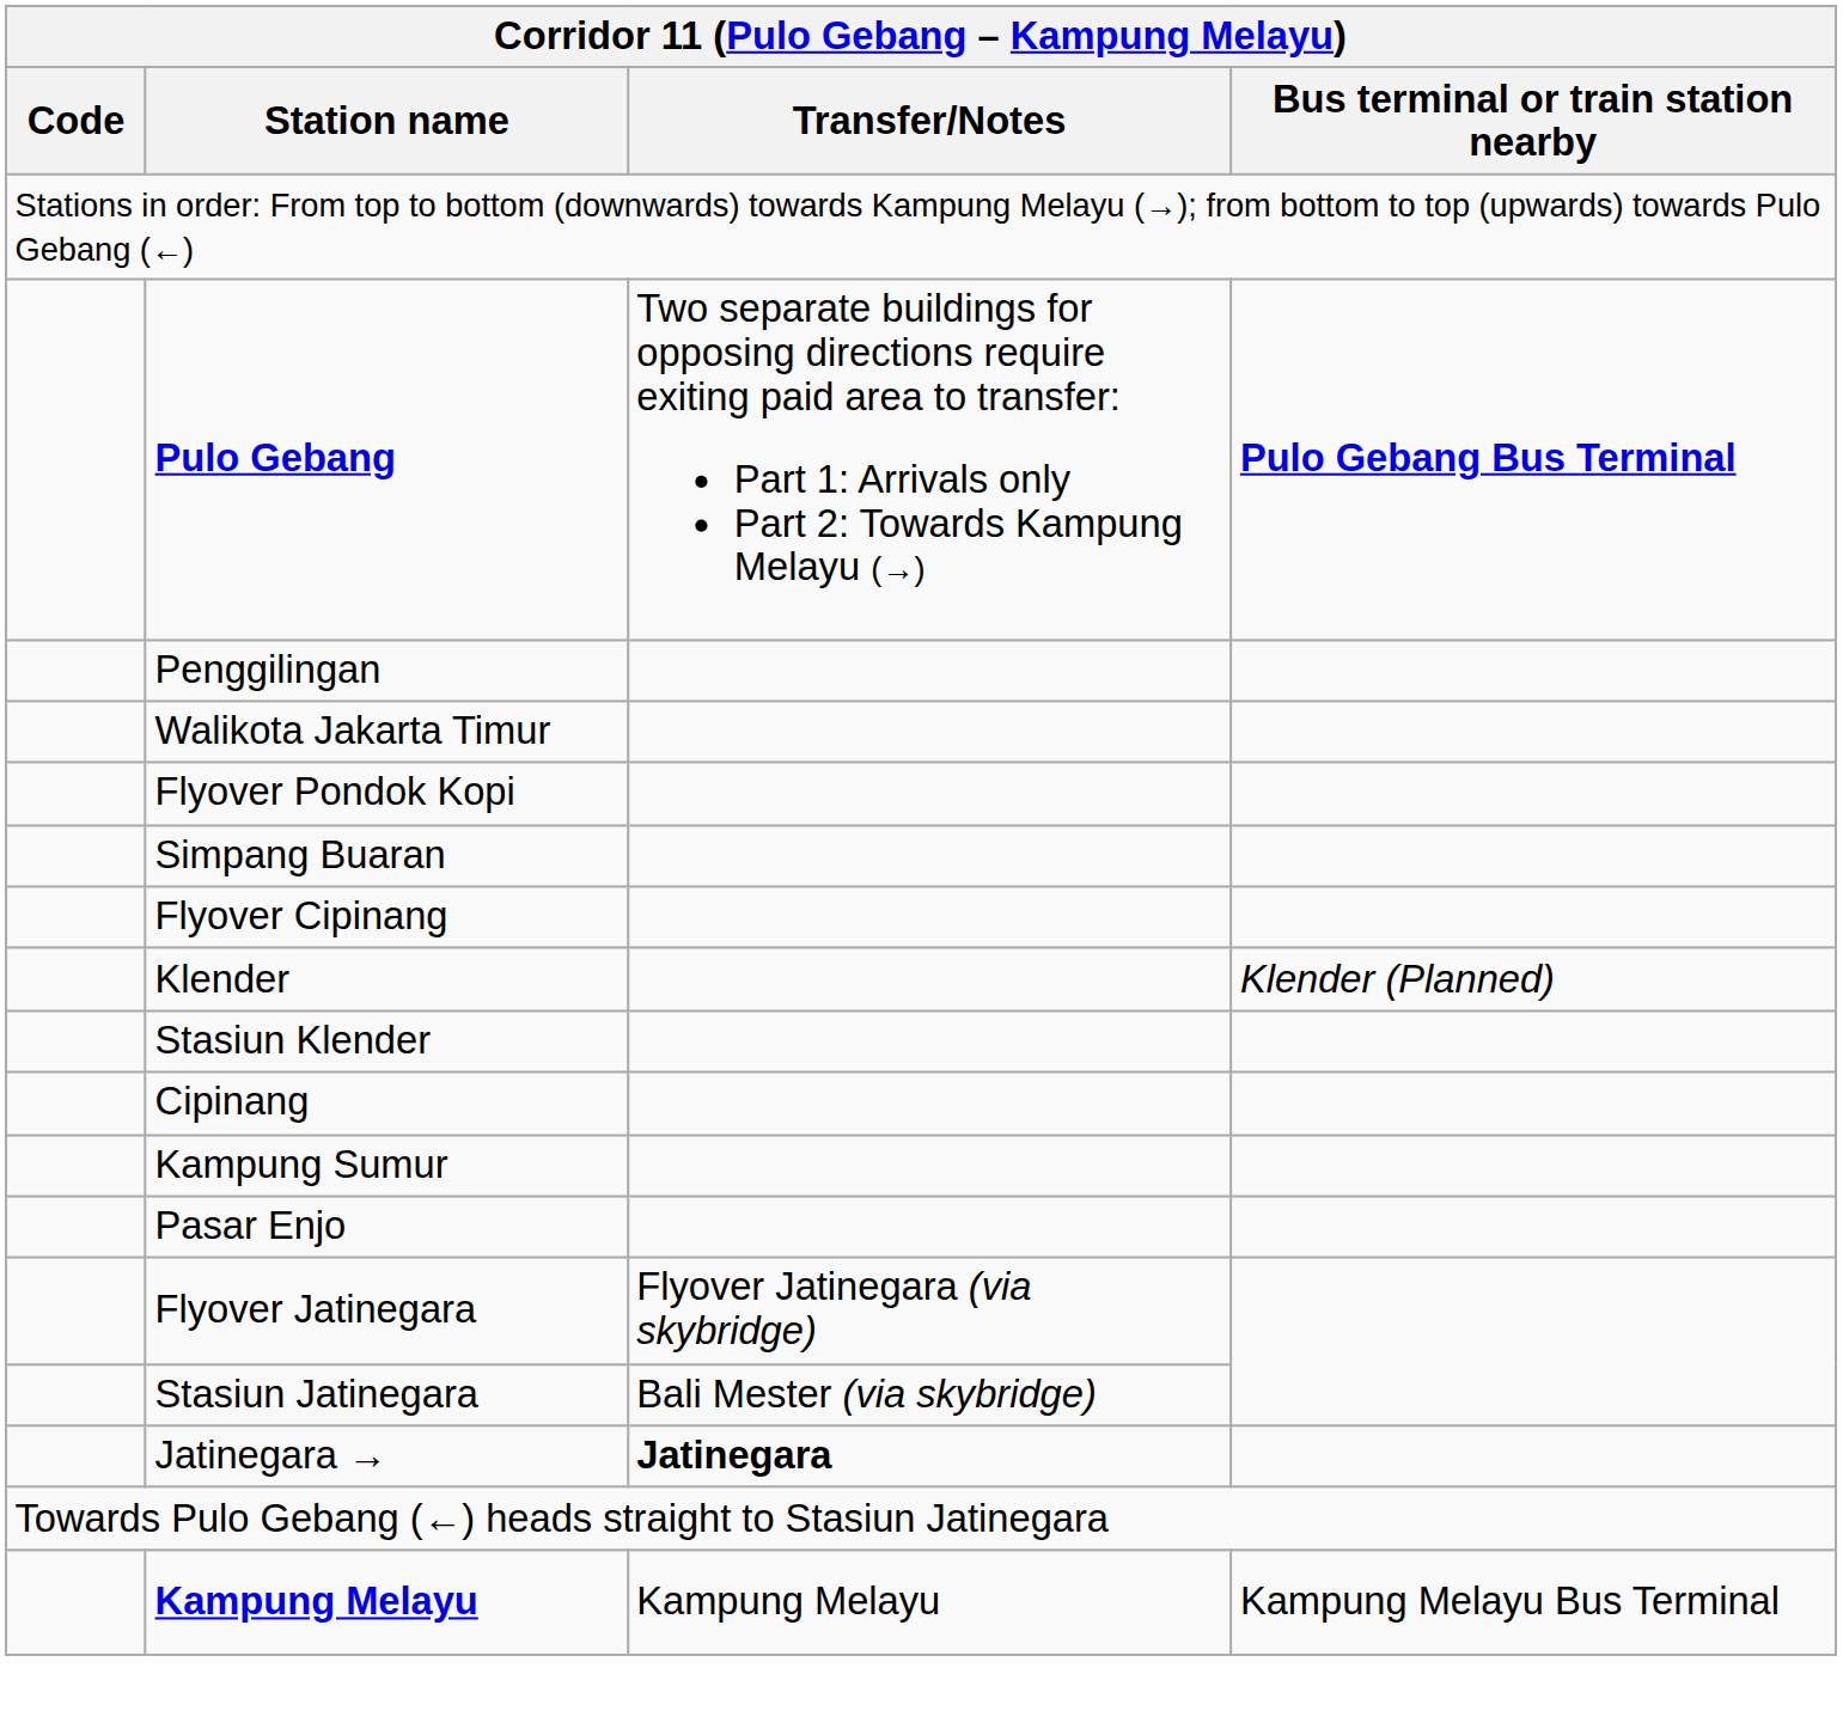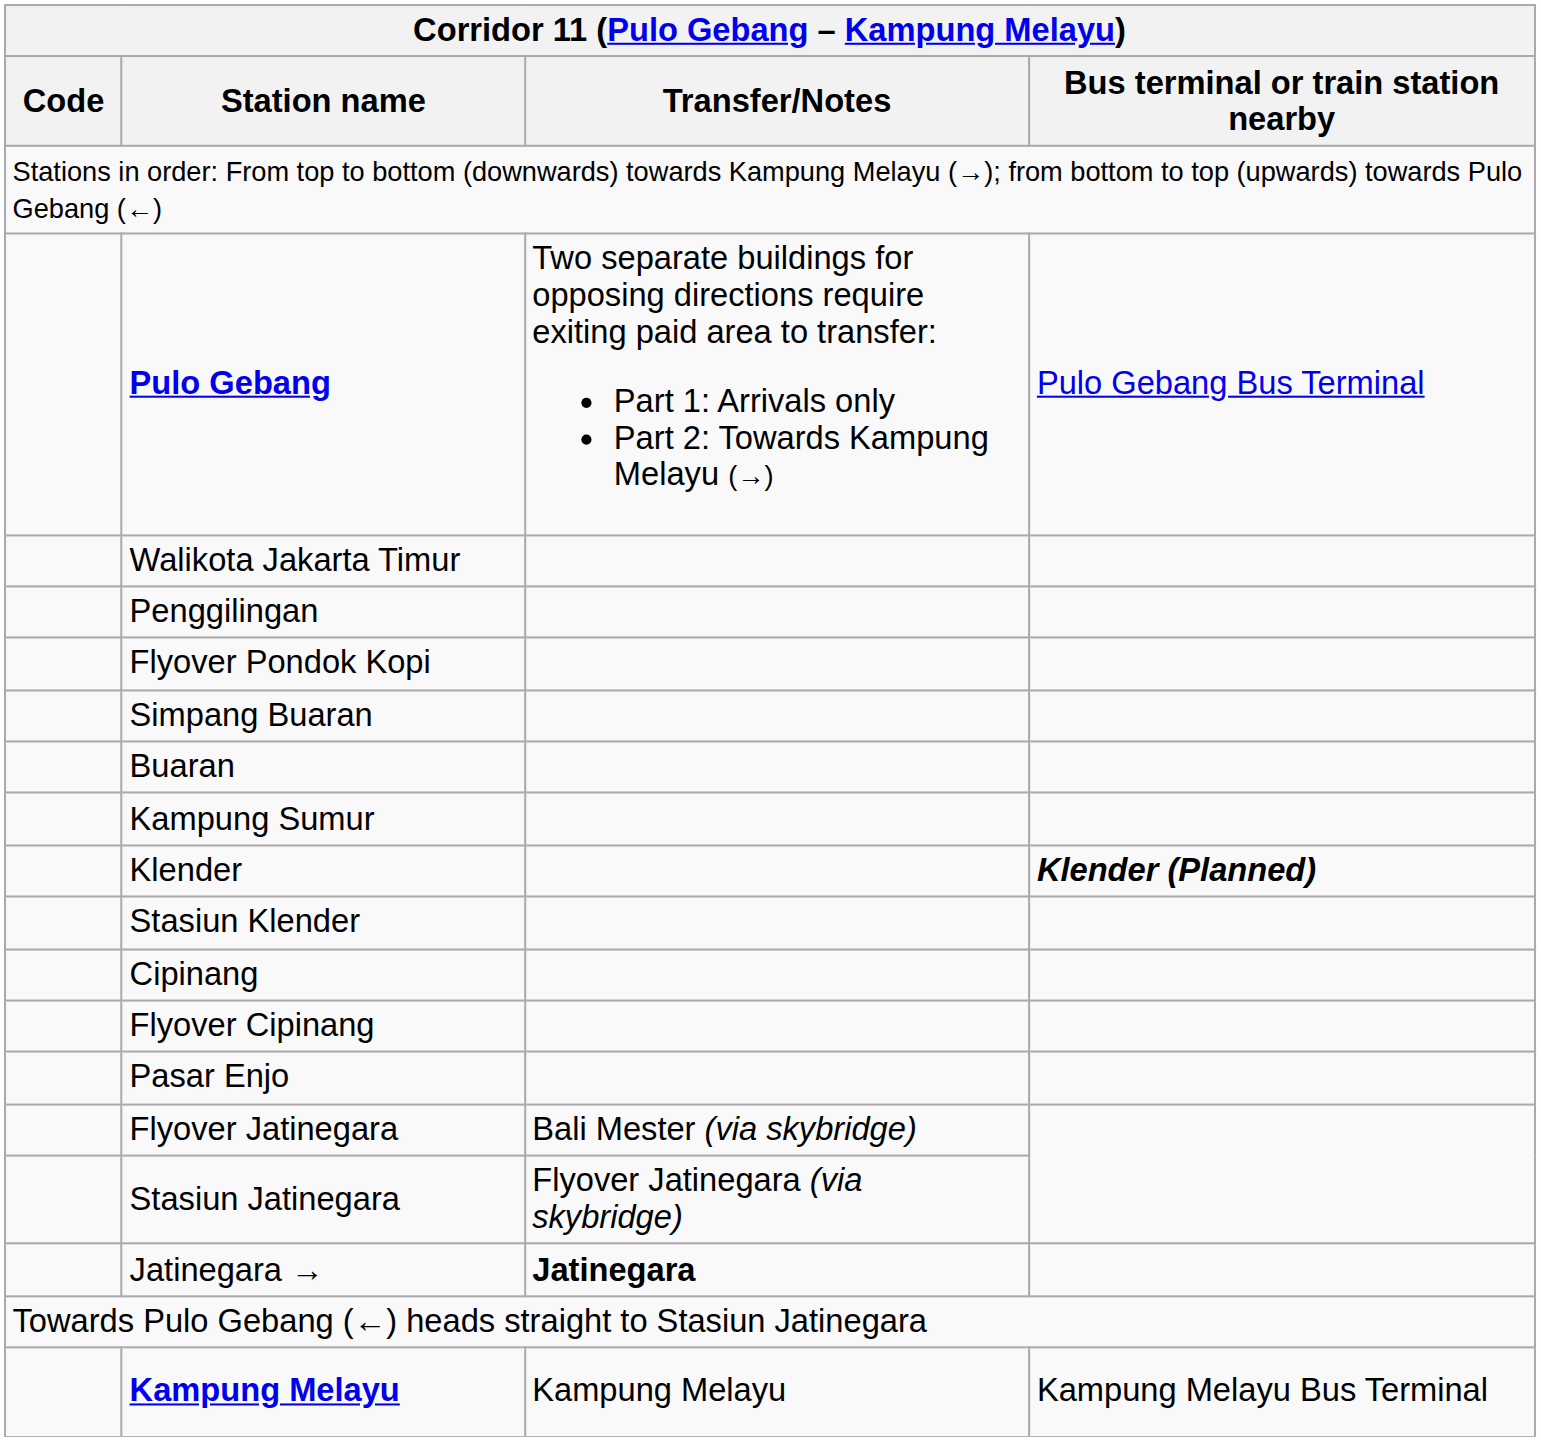 <table class="wikitable" style="font-size:100%">
 <tr>
 <th colspan="4" align="left"> Corridor 11 (<a href='#'>Pulo Gebang</a> – <a href='#'>Kampung Melayu</a>)</th>
 </tr>
 <tr>
 <th width="50">Code</th>
 <th width="190">Station name</th>
 <th width="240">Transfer/Notes</th>
 <th width="240">Bus terminal or train station nearby</th>
 </tr>
 <tr>
 <td colspan="4"><small>Stations in order: From top to bottom (downwards) towards Kampung Melayu (→); from bottom to top (upwards) towards Pulo Gebang (←)</small></td>
 </tr>
 <tr>
 <td align="center"><strong></strong></td>
 <td><strong><a href='#'>Pulo Gebang</a></strong></td>
 <td>Two separate buildings for opposing directions require exiting paid area to transfer:<br><ul><li>Part 1: Arrivals only</li><li>Part 2: Towards Kampung Melayu <small>(→)</small></li></ul></td>
-<td><strong> <a href='#'>Pulo Gebang Bus Terminal</a></strong></td>
+<td> <a href='#'>Pulo Gebang Bus Terminal</a></td>
 </tr>
 <tr>
 <td align="center"><strong></strong></td>
-<td>Penggilingan</td>
+<td>Walikota Jakarta Timur</td>
 <td></td>
 <td></td>
 </tr>
 <tr>
 <td align="center"><strong></strong></td>
-<td>Walikota Jakarta Timur</td>
+<td>Penggilingan</td>
 <td></td>
 <td></td>
 </tr>
 <tr>
 <td align="center"><strong></strong></td>
 <td>Flyover Pondok Kopi</td>
 <td></td>
 <td></td>
 </tr>
 <tr>
 <td align="center"><strong></strong></td>
 <td>Simpang Buaran</td>
 <td></td>
 <td> </td>
 </tr>
 <tr>
 <td align="center"><strong></strong></td>
-<td>Flyover Cipinang</td>
+<td>Buaran</td>
+<td></td>
+<td></td>
+</tr>
+<tr>
+<td align="center"><strong></strong></td>
+<td>Kampung Sumur</td>
 <td></td>
 <td></td>
 </tr>
 <tr>
 <td align="center"><strong></strong></td>
 <td>Klender</td>
 <td></td>
-<td> <em>Klender (Planned)</em></td>
+<td><strong> <em>Klender (Planned)</em></strong></td>
 </tr>
 <tr>
 <td align="center"><strong></strong></td>
 <td>Stasiun Klender</td>
 <td></td>
 <td> </td>
 </tr>
 <tr>
 <td align="center"><strong></strong></td>
 <td>Cipinang</td>
 <td></td>
 <td></td>
 </tr>
 <tr>
 <td align="center"><strong></strong></td>
-<td>Kampung Sumur</td>
+<td>Flyover Cipinang</td>
 <td></td>
 <td></td>
 </tr>
 <tr>
 <td align="center"><strong></strong></td>
 <td>Pasar Enjo</td>
 <td></td>
 <td></td>
 </tr>
 <tr>
 <td align="center"><strong></strong><br><strong></strong></td>
 <td>Flyover Jatinegara</td>
-<td> Flyover Jatinegara <em>(via skybridge)</em></td>
+<td>  Bali Mester <em>(via skybridge)</em></td>
 <td rowspan="2">  </td>
 </tr>
 <tr>
 <td align="center"><strong></strong></td>
 <td>Stasiun Jatinegara</td>
-<td>  Bali Mester <em>(via skybridge)</em></td>
+<td> Flyover Jatinegara <em>(via skybridge)</em></td>
 </tr>
 <tr>
 <td align="center"><strong></strong><br><strong></strong></td>
 <td>Jatinegara →</td>
 <td><strong>  Jatinegara</strong></td>
 <td></td>
 </tr>
 <tr>
 <td colspan="4">Towards Pulo Gebang (←) heads straight to Stasiun Jatinegara</td>
 </tr>
 <tr>
 <td align="center"><strong></strong><br><strong></strong><br><strong></strong></td>
 <td><strong><a href='#'>Kampung Melayu</a></strong></td>
 <td>   Kampung Melayu</td>
 <td> Kampung Melayu Bus Terminal</td>
 </tr>
 </table>
